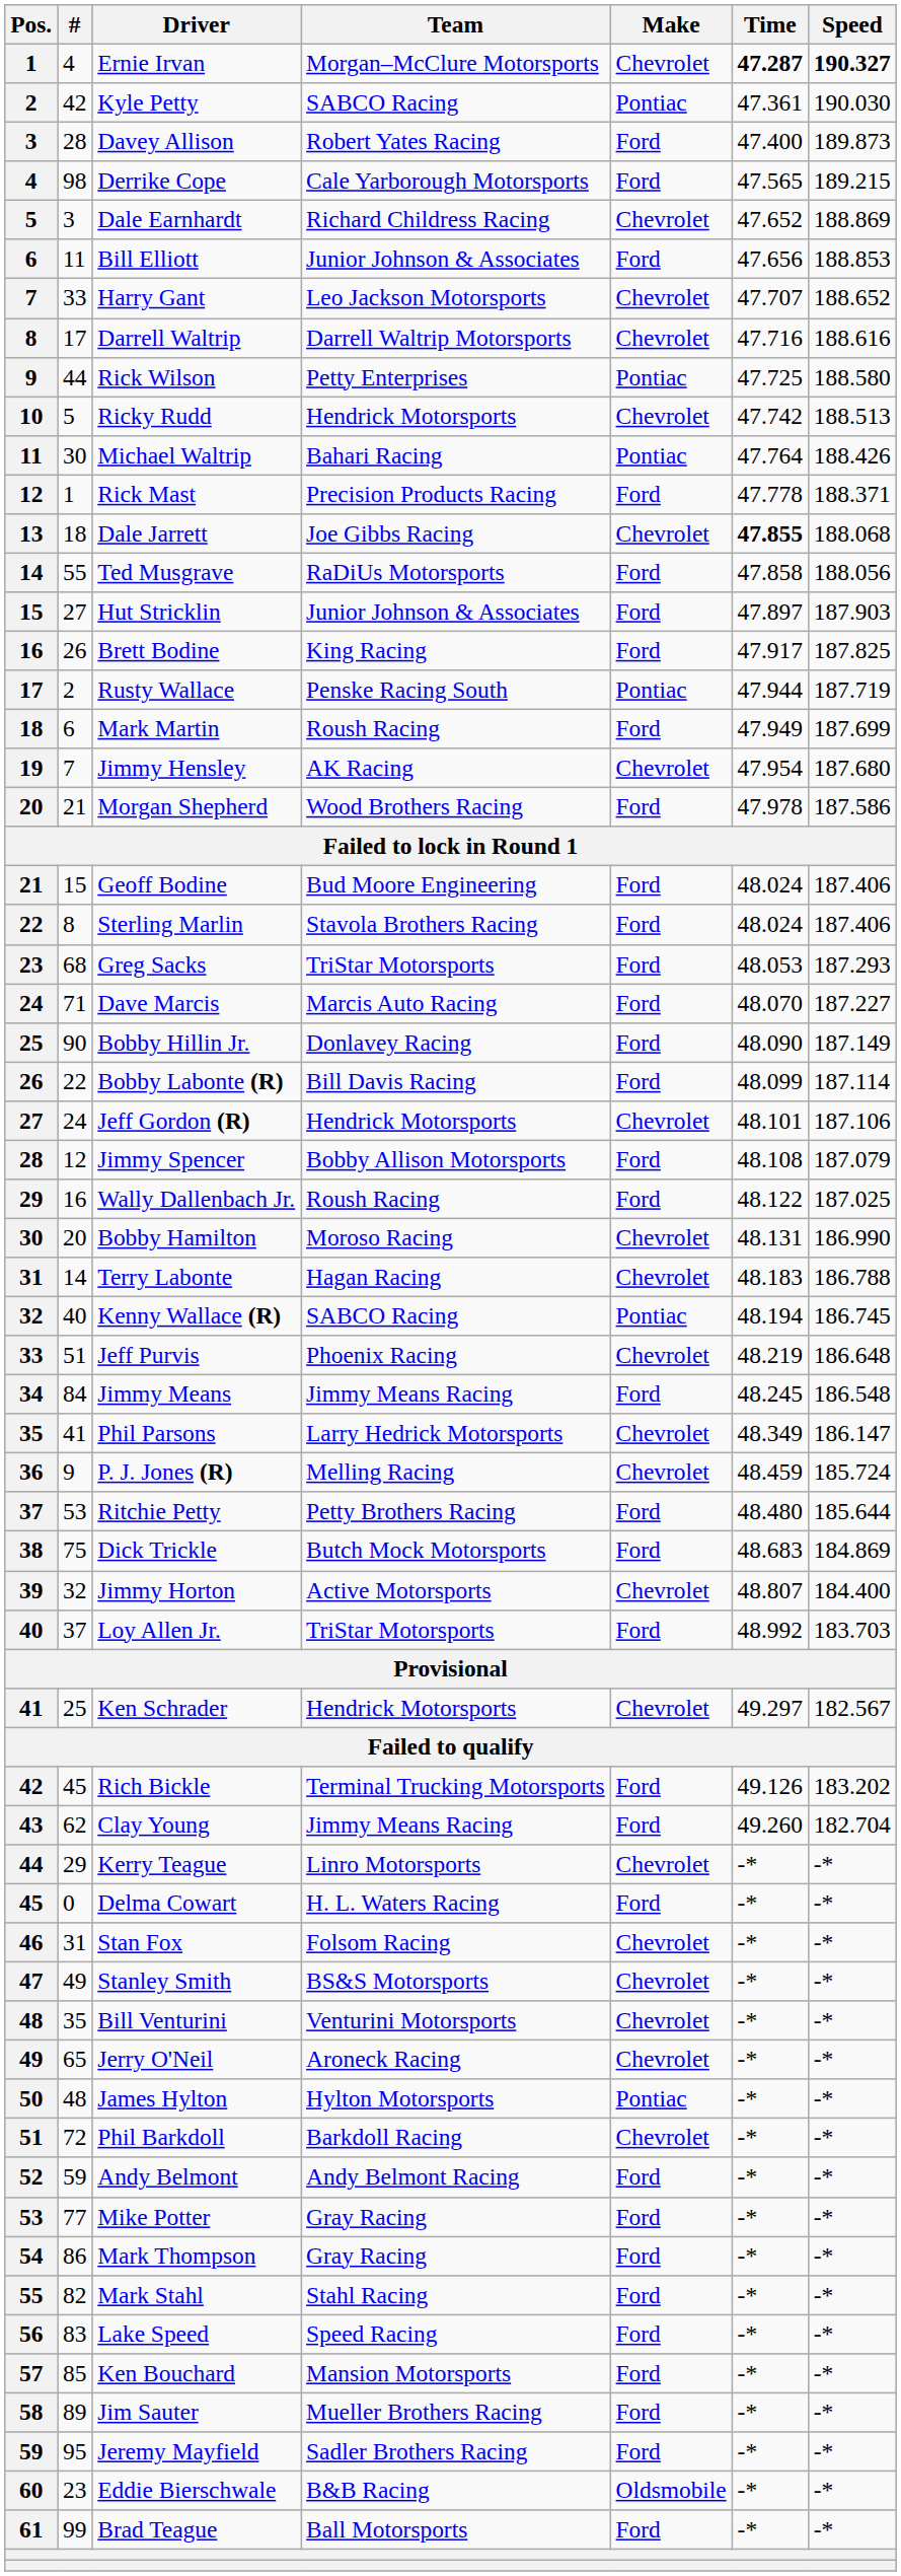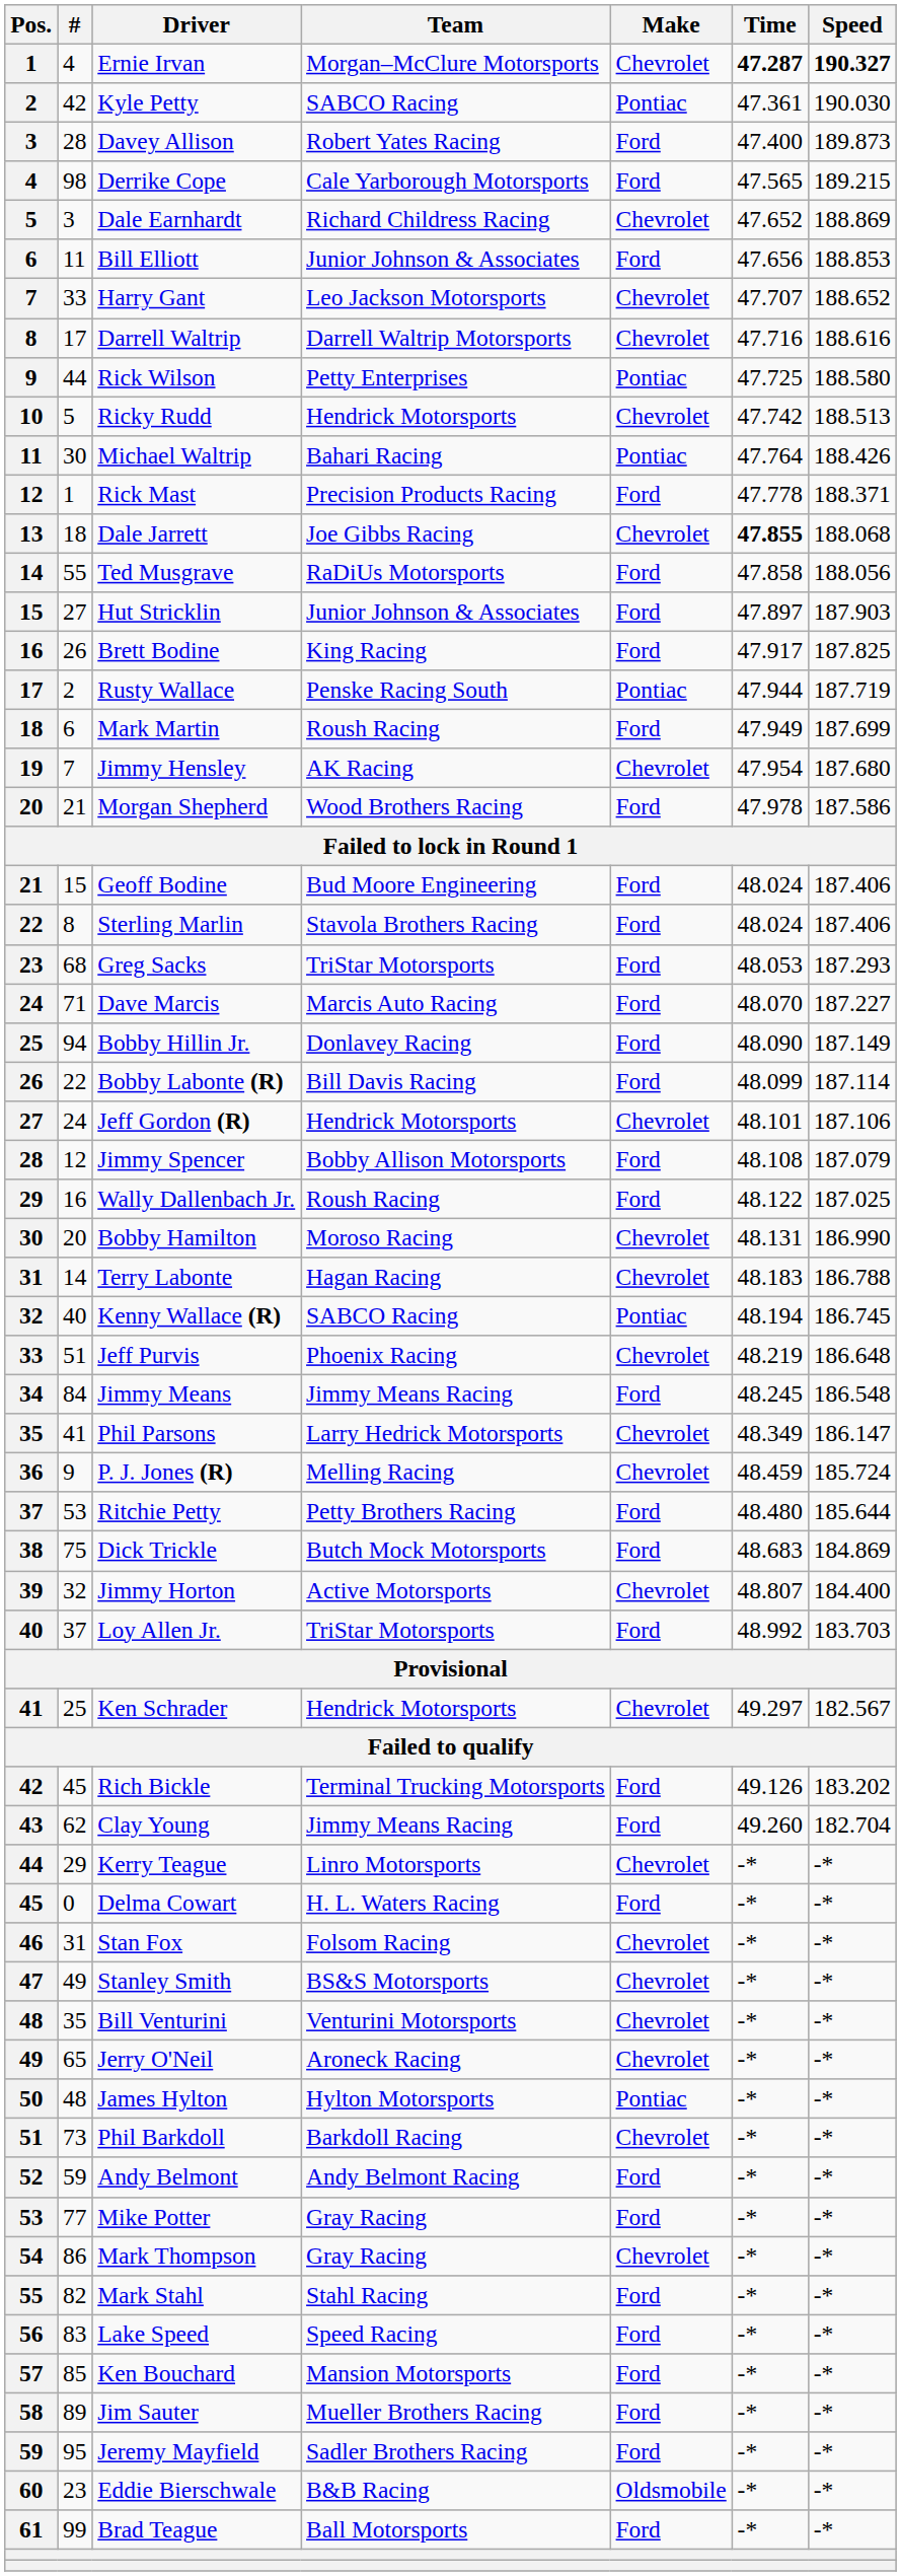 <table class="wikitable" style="font-size:95%">
 <tr>
 <th>Pos.</th>
 <th>#</th>
 <th>Driver</th>
 <th>Team</th>
 <th>Make</th>
 <th>Time</th>
 <th>Speed</th>
 </tr>
 <tr>
 <th>1</th>
 <td>4</td>
 <td><a href='#'>Ernie Irvan</a></td>
 <td><a href='#'>Morgan–McClure Motorsports</a></td>
 <td><a href='#'>Chevrolet</a></td>
 <td><strong>47.287</strong></td>
 <td><strong>190.327</strong></td>
 </tr>
 <tr>
 <th>2</th>
 <td>42</td>
 <td><a href='#'>Kyle Petty</a></td>
 <td><a href='#'>SABCO Racing</a></td>
 <td><a href='#'>Pontiac</a></td>
 <td>47.361</td>
 <td>190.030</td>
 </tr>
 <tr>
 <th>3</th>
 <td>28</td>
 <td><a href='#'>Davey Allison</a></td>
 <td><a href='#'>Robert Yates Racing</a></td>
 <td><a href='#'>Ford</a></td>
 <td>47.400</td>
 <td>189.873</td>
 </tr>
 <tr>
 <th>4</th>
 <td>98</td>
 <td><a href='#'>Derrike Cope</a></td>
 <td><a href='#'>Cale Yarborough Motorsports</a></td>
 <td><a href='#'>Ford</a></td>
 <td>47.565</td>
 <td>189.215</td>
 </tr>
 <tr>
 <th>5</th>
 <td>3</td>
 <td><a href='#'>Dale Earnhardt</a></td>
 <td><a href='#'>Richard Childress Racing</a></td>
 <td><a href='#'>Chevrolet</a></td>
 <td>47.652</td>
 <td>188.869</td>
 </tr>
 <tr>
 <th>6</th>
 <td>11</td>
 <td><a href='#'>Bill Elliott</a></td>
 <td><a href='#'>Junior Johnson & Associates</a></td>
 <td><a href='#'>Ford</a></td>
 <td>47.656</td>
 <td>188.853</td>
 </tr>
 <tr>
 <th>7</th>
 <td>33</td>
 <td><a href='#'>Harry Gant</a></td>
 <td><a href='#'>Leo Jackson Motorsports</a></td>
 <td><a href='#'>Chevrolet</a></td>
 <td>47.707</td>
 <td>188.652</td>
 </tr>
 <tr>
 <th>8</th>
 <td>17</td>
 <td><a href='#'>Darrell Waltrip</a></td>
 <td><a href='#'>Darrell Waltrip Motorsports</a></td>
 <td><a href='#'>Chevrolet</a></td>
 <td>47.716</td>
 <td>188.616</td>
 </tr>
 <tr>
 <th>9</th>
 <td>44</td>
 <td><a href='#'>Rick Wilson</a></td>
 <td><a href='#'>Petty Enterprises</a></td>
 <td><a href='#'>Pontiac</a></td>
 <td>47.725</td>
 <td>188.580</td>
 </tr>
 <tr>
 <th>10</th>
 <td>5</td>
 <td><a href='#'>Ricky Rudd</a></td>
 <td><a href='#'>Hendrick Motorsports</a></td>
 <td><a href='#'>Chevrolet</a></td>
 <td>47.742</td>
 <td>188.513</td>
 </tr>
 <tr>
 <th>11</th>
 <td>30</td>
 <td><a href='#'>Michael Waltrip</a></td>
 <td><a href='#'>Bahari Racing</a></td>
 <td><a href='#'>Pontiac</a></td>
 <td>47.764</td>
 <td>188.426</td>
 </tr>
 <tr>
 <th>12</th>
 <td>1</td>
 <td><a href='#'>Rick Mast</a></td>
 <td><a href='#'>Precision Products Racing</a></td>
 <td><a href='#'>Ford</a></td>
 <td>47.778</td>
 <td>188.371</td>
 </tr>
 <tr>
 <th>13</th>
 <td>18</td>
 <td><a href='#'>Dale Jarrett</a></td>
 <td><a href='#'>Joe Gibbs Racing</a></td>
 <td><a href='#'>Chevrolet</a></td>
 <td><strong>47.855</strong></td>
 <td>188.068</td>
 </tr>
 <tr>
 <th>14</th>
 <td>55</td>
 <td><a href='#'>Ted Musgrave</a></td>
 <td><a href='#'>RaDiUs Motorsports</a></td>
 <td><a href='#'>Ford</a></td>
 <td>47.858</td>
 <td>188.056</td>
 </tr>
 <tr>
 <th>15</th>
 <td>27</td>
 <td><a href='#'>Hut Stricklin</a></td>
 <td><a href='#'>Junior Johnson & Associates</a></td>
 <td><a href='#'>Ford</a></td>
 <td>47.897</td>
 <td>187.903</td>
 </tr>
 <tr>
 <th>16</th>
 <td>26</td>
 <td><a href='#'>Brett Bodine</a></td>
 <td><a href='#'>King Racing</a></td>
 <td><a href='#'>Ford</a></td>
 <td>47.917</td>
 <td>187.825</td>
 </tr>
 <tr>
 <th>17</th>
 <td>2</td>
 <td><a href='#'>Rusty Wallace</a></td>
 <td><a href='#'>Penske Racing South</a></td>
 <td><a href='#'>Pontiac</a></td>
 <td>47.944</td>
 <td>187.719</td>
 </tr>
 <tr>
 <th>18</th>
 <td>6</td>
 <td><a href='#'>Mark Martin</a></td>
 <td><a href='#'>Roush Racing</a></td>
 <td><a href='#'>Ford</a></td>
 <td>47.949</td>
 <td>187.699</td>
 </tr>
 <tr>
 <th>19</th>
 <td>7</td>
 <td><a href='#'>Jimmy Hensley</a></td>
 <td><a href='#'>AK Racing</a></td>
 <td><a href='#'>Chevrolet</a></td>
 <td>47.954</td>
 <td>187.680</td>
 </tr>
 <tr>
 <th>20</th>
 <td>21</td>
 <td><a href='#'>Morgan Shepherd</a></td>
 <td><a href='#'>Wood Brothers Racing</a></td>
 <td><a href='#'>Ford</a></td>
 <td>47.978</td>
 <td>187.586</td>
 </tr>
 <tr>
 <th colspan="7">Failed to lock in Round 1</th>
 </tr>
 <tr>
 <th>21</th>
 <td>15</td>
 <td><a href='#'>Geoff Bodine</a></td>
 <td><a href='#'>Bud Moore Engineering</a></td>
 <td><a href='#'>Ford</a></td>
 <td>48.024</td>
 <td>187.406</td>
 </tr>
 <tr>
 <th>22</th>
 <td>8</td>
 <td><a href='#'>Sterling Marlin</a></td>
 <td><a href='#'>Stavola Brothers Racing</a></td>
 <td><a href='#'>Ford</a></td>
 <td>48.024</td>
 <td>187.406</td>
 </tr>
 <tr>
 <th>23</th>
 <td>68</td>
 <td><a href='#'>Greg Sacks</a></td>
 <td><a href='#'>TriStar Motorsports</a></td>
 <td><a href='#'>Ford</a></td>
 <td>48.053</td>
 <td>187.293</td>
 </tr>
 <tr>
 <th>24</th>
 <td>71</td>
 <td><a href='#'>Dave Marcis</a></td>
 <td><a href='#'>Marcis Auto Racing</a></td>
 <td><a href='#'>Ford</a></td>
 <td>48.070</td>
 <td>187.227</td>
 </tr>
 <tr>
 <th>25</th>
-<td>90</td>
+<td>94</td>
 <td><a href='#'>Bobby Hillin Jr.</a></td>
 <td><a href='#'>Donlavey Racing</a></td>
 <td><a href='#'>Ford</a></td>
 <td>48.090</td>
 <td>187.149</td>
 </tr>
 <tr>
 <th>26</th>
 <td>22</td>
 <td><a href='#'>Bobby Labonte</a> <strong>(R)</strong></td>
 <td><a href='#'>Bill Davis Racing</a></td>
 <td><a href='#'>Ford</a></td>
 <td>48.099</td>
 <td>187.114</td>
 </tr>
 <tr>
 <th>27</th>
 <td>24</td>
 <td><a href='#'>Jeff Gordon</a> <strong>(R)</strong></td>
 <td><a href='#'>Hendrick Motorsports</a></td>
 <td><a href='#'>Chevrolet</a></td>
 <td>48.101</td>
 <td>187.106</td>
 </tr>
 <tr>
 <th>28</th>
 <td>12</td>
 <td><a href='#'>Jimmy Spencer</a></td>
 <td><a href='#'>Bobby Allison Motorsports</a></td>
 <td><a href='#'>Ford</a></td>
 <td>48.108</td>
 <td>187.079</td>
 </tr>
 <tr>
 <th>29</th>
 <td>16</td>
 <td><a href='#'>Wally Dallenbach Jr.</a></td>
 <td><a href='#'>Roush Racing</a></td>
 <td><a href='#'>Ford</a></td>
 <td>48.122</td>
 <td>187.025</td>
 </tr>
 <tr>
 <th>30</th>
 <td>20</td>
 <td><a href='#'>Bobby Hamilton</a></td>
 <td><a href='#'>Moroso Racing</a></td>
 <td><a href='#'>Chevrolet</a></td>
 <td>48.131</td>
 <td>186.990</td>
 </tr>
 <tr>
 <th>31</th>
 <td>14</td>
 <td><a href='#'>Terry Labonte</a></td>
 <td><a href='#'>Hagan Racing</a></td>
 <td><a href='#'>Chevrolet</a></td>
 <td>48.183</td>
 <td>186.788</td>
 </tr>
 <tr>
 <th>32</th>
 <td>40</td>
 <td><a href='#'>Kenny Wallace</a> <strong>(R)</strong></td>
 <td><a href='#'>SABCO Racing</a></td>
 <td><a href='#'>Pontiac</a></td>
 <td>48.194</td>
 <td>186.745</td>
 </tr>
 <tr>
 <th>33</th>
 <td>51</td>
 <td><a href='#'>Jeff Purvis</a></td>
 <td><a href='#'>Phoenix Racing</a></td>
 <td><a href='#'>Chevrolet</a></td>
 <td>48.219</td>
 <td>186.648</td>
 </tr>
 <tr>
 <th>34</th>
 <td>84</td>
 <td><a href='#'>Jimmy Means</a></td>
 <td><a href='#'>Jimmy Means Racing</a></td>
 <td><a href='#'>Ford</a></td>
 <td>48.245</td>
 <td>186.548</td>
 </tr>
 <tr>
 <th>35</th>
 <td>41</td>
 <td><a href='#'>Phil Parsons</a></td>
 <td><a href='#'>Larry Hedrick Motorsports</a></td>
 <td><a href='#'>Chevrolet</a></td>
 <td>48.349</td>
 <td>186.147</td>
 </tr>
 <tr>
 <th>36</th>
 <td>9</td>
 <td><a href='#'>P. J. Jones</a> <strong>(R)</strong></td>
 <td><a href='#'>Melling Racing</a></td>
 <td><a href='#'>Chevrolet</a></td>
 <td>48.459</td>
 <td>185.724</td>
 </tr>
 <tr>
 <th>37</th>
 <td>53</td>
 <td><a href='#'>Ritchie Petty</a></td>
 <td><a href='#'>Petty Brothers Racing</a></td>
 <td><a href='#'>Ford</a></td>
 <td>48.480</td>
 <td>185.644</td>
 </tr>
 <tr>
 <th>38</th>
 <td>75</td>
 <td><a href='#'>Dick Trickle</a></td>
 <td><a href='#'>Butch Mock Motorsports</a></td>
 <td><a href='#'>Ford</a></td>
 <td>48.683</td>
 <td>184.869</td>
 </tr>
 <tr>
 <th>39</th>
 <td>32</td>
 <td><a href='#'>Jimmy Horton</a></td>
 <td><a href='#'>Active Motorsports</a></td>
 <td><a href='#'>Chevrolet</a></td>
 <td>48.807</td>
 <td>184.400</td>
 </tr>
 <tr>
 <th>40</th>
 <td>37</td>
 <td><a href='#'>Loy Allen Jr.</a></td>
 <td><a href='#'>TriStar Motorsports</a></td>
 <td><a href='#'>Ford</a></td>
 <td>48.992</td>
 <td>183.703</td>
 </tr>
 <tr>
 <th colspan="7">Provisional</th>
 </tr>
 <tr>
 <th>41</th>
 <td>25</td>
 <td><a href='#'>Ken Schrader</a></td>
 <td><a href='#'>Hendrick Motorsports</a></td>
 <td><a href='#'>Chevrolet</a></td>
 <td>49.297</td>
 <td>182.567</td>
 </tr>
 <tr>
 <th colspan="7">Failed to qualify</th>
 </tr>
 <tr>
 <th>42</th>
 <td>45</td>
 <td><a href='#'>Rich Bickle</a></td>
 <td><a href='#'>Terminal Trucking Motorsports</a></td>
 <td><a href='#'>Ford</a></td>
 <td>49.126</td>
 <td>183.202</td>
 </tr>
 <tr>
 <th>43</th>
 <td>62</td>
 <td><a href='#'>Clay Young</a></td>
 <td><a href='#'>Jimmy Means Racing</a></td>
 <td><a href='#'>Ford</a></td>
 <td>49.260</td>
 <td>182.704</td>
 </tr>
 <tr>
 <th>44</th>
 <td>29</td>
 <td><a href='#'>Kerry Teague</a></td>
 <td><a href='#'>Linro Motorsports</a></td>
 <td><a href='#'>Chevrolet</a></td>
 <td>-*</td>
 <td>-*</td>
 </tr>
 <tr>
 <th>45</th>
 <td>0</td>
 <td><a href='#'>Delma Cowart</a></td>
 <td><a href='#'>H. L. Waters Racing</a></td>
 <td><a href='#'>Ford</a></td>
 <td>-*</td>
 <td>-*</td>
 </tr>
 <tr>
 <th>46</th>
 <td>31</td>
 <td><a href='#'>Stan Fox</a></td>
 <td><a href='#'>Folsom Racing</a></td>
 <td><a href='#'>Chevrolet</a></td>
 <td>-*</td>
 <td>-*</td>
 </tr>
 <tr>
 <th>47</th>
 <td>49</td>
 <td><a href='#'>Stanley Smith</a></td>
 <td><a href='#'>BS&S Motorsports</a></td>
 <td><a href='#'>Chevrolet</a></td>
 <td>-*</td>
 <td>-*</td>
 </tr>
 <tr>
 <th>48</th>
 <td>35</td>
 <td><a href='#'>Bill Venturini</a></td>
 <td><a href='#'>Venturini Motorsports</a></td>
 <td><a href='#'>Chevrolet</a></td>
 <td>-*</td>
 <td>-*</td>
 </tr>
 <tr>
 <th>49</th>
 <td>65</td>
 <td><a href='#'>Jerry O'Neil</a></td>
 <td><a href='#'>Aroneck Racing</a></td>
 <td><a href='#'>Chevrolet</a></td>
 <td>-*</td>
 <td>-*</td>
 </tr>
 <tr>
 <th>50</th>
 <td>48</td>
 <td><a href='#'>James Hylton</a></td>
 <td><a href='#'>Hylton Motorsports</a></td>
 <td><a href='#'>Pontiac</a></td>
 <td>-*</td>
 <td>-*</td>
 </tr>
 <tr>
 <th>51</th>
-<td>72</td>
+<td>73</td>
 <td><a href='#'>Phil Barkdoll</a></td>
 <td><a href='#'>Barkdoll Racing</a></td>
 <td><a href='#'>Chevrolet</a></td>
 <td>-*</td>
 <td>-*</td>
 </tr>
 <tr>
 <th>52</th>
 <td>59</td>
 <td><a href='#'>Andy Belmont</a></td>
 <td><a href='#'>Andy Belmont Racing</a></td>
 <td><a href='#'>Ford</a></td>
 <td>-*</td>
 <td>-*</td>
 </tr>
 <tr>
 <th>53</th>
 <td>77</td>
 <td><a href='#'>Mike Potter</a></td>
 <td><a href='#'>Gray Racing</a></td>
 <td><a href='#'>Ford</a></td>
 <td>-*</td>
 <td>-*</td>
 </tr>
 <tr>
 <th>54</th>
 <td>86</td>
 <td><a href='#'>Mark Thompson</a></td>
 <td><a href='#'>Gray Racing</a></td>
-<td><a href='#'>Ford</a></td>
+<td><a href='#'>Chevrolet</a></td>
 <td>-*</td>
 <td>-*</td>
 </tr>
 <tr>
 <th>55</th>
 <td>82</td>
 <td><a href='#'>Mark Stahl</a></td>
 <td><a href='#'>Stahl Racing</a></td>
 <td><a href='#'>Ford</a></td>
 <td>-*</td>
 <td>-*</td>
 </tr>
 <tr>
 <th>56</th>
 <td>83</td>
 <td><a href='#'>Lake Speed</a></td>
 <td><a href='#'>Speed Racing</a></td>
 <td><a href='#'>Ford</a></td>
 <td>-*</td>
 <td>-*</td>
 </tr>
 <tr>
 <th>57</th>
 <td>85</td>
 <td><a href='#'>Ken Bouchard</a></td>
 <td><a href='#'>Mansion Motorsports</a></td>
 <td><a href='#'>Ford</a></td>
 <td>-*</td>
 <td>-*</td>
 </tr>
 <tr>
 <th>58</th>
 <td>89</td>
 <td><a href='#'>Jim Sauter</a></td>
 <td><a href='#'>Mueller Brothers Racing</a></td>
 <td><a href='#'>Ford</a></td>
 <td>-*</td>
 <td>-*</td>
 </tr>
 <tr>
 <th>59</th>
 <td>95</td>
 <td><a href='#'>Jeremy Mayfield</a></td>
 <td><a href='#'>Sadler Brothers Racing</a></td>
 <td><a href='#'>Ford</a></td>
 <td>-*</td>
 <td>-*</td>
 </tr>
 <tr>
 <th>60</th>
 <td>23</td>
 <td><a href='#'>Eddie Bierschwale</a></td>
 <td><a href='#'>B&B Racing</a></td>
 <td><a href='#'>Oldsmobile</a></td>
 <td>-*</td>
 <td>-*</td>
 </tr>
 <tr>
 <th>61</th>
 <td>99</td>
 <td><a href='#'>Brad Teague</a></td>
 <td><a href='#'>Ball Motorsports</a></td>
 <td><a href='#'>Ford</a></td>
 <td>-*</td>
 <td>-*</td>
 </tr>
 <tr>
 <th colspan="7"></th>
 </tr>
 <tr>
 <th colspan="7"></th>
 </tr>
 </table>
